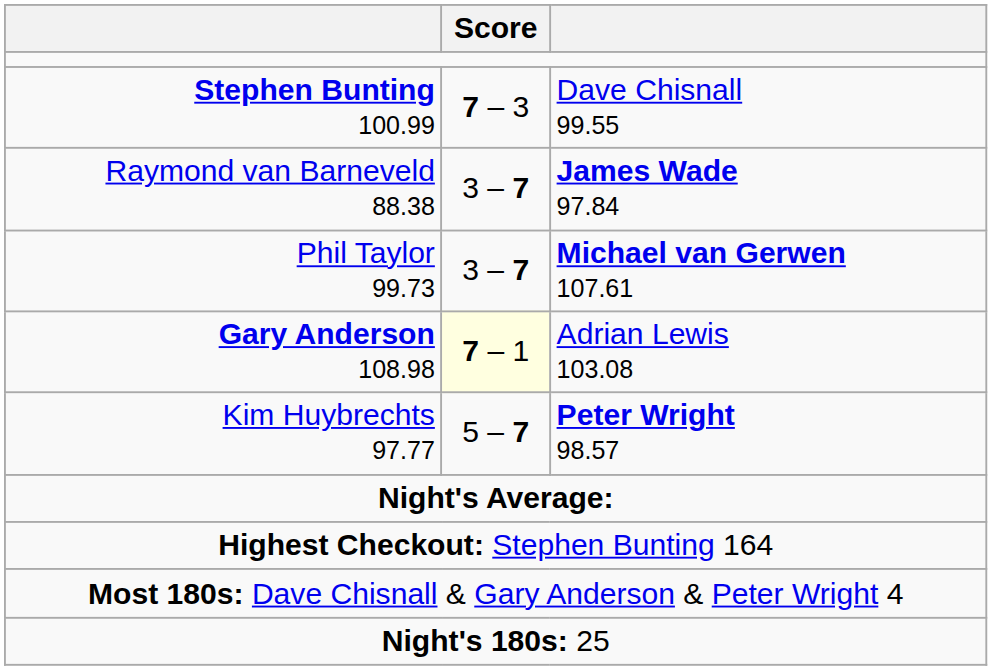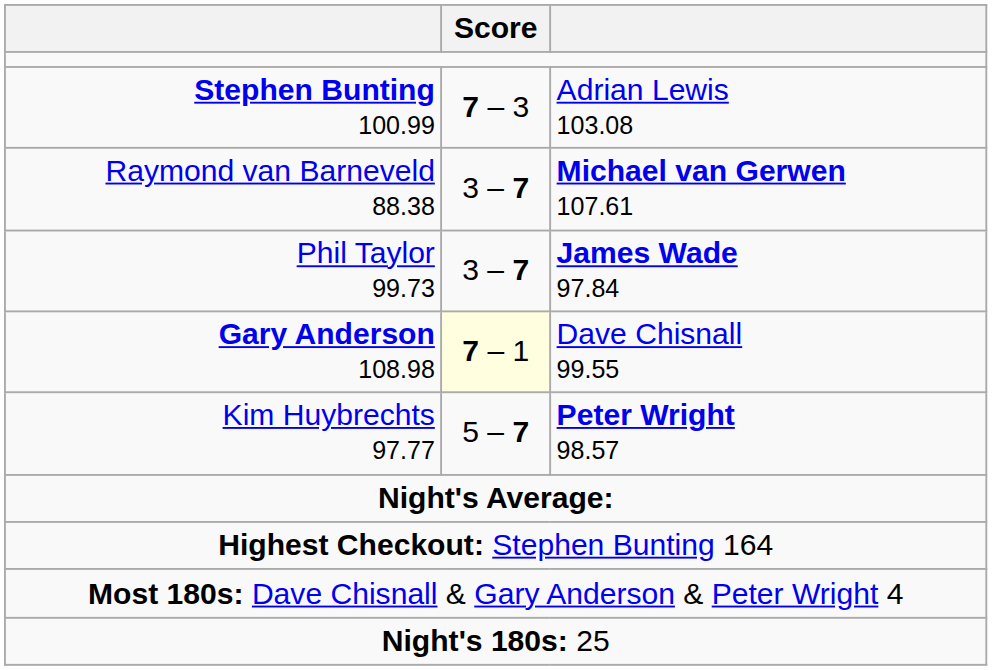 <table class=wikitable style="text-align:center">
 <tr>
 <th width=225></th>
 <th width=50>Score</th>
 <th width=225></th>
 </tr>
 <tr align=centre>
 <td colspan="3"></td>
 </tr>
 <tr align=left>
 <td align=right><strong><a href='#'>Stephen Bunting</a></strong>  <br><small><span>100.99</span></small></td>
 <td align=center><strong>7</strong> – 3</td>
-<td> <a href='#'>Dave Chisnall</a> <br><small><span>99.55</span></small></td>
+<td> <a href='#'>Adrian Lewis</a> <br><small><span>103.08</span></small></td>
 </tr>
 <tr align=left>
 <td align=right><a href='#'>Raymond van Barneveld</a>  <br><small><span>88.38</span></small></td>
 <td align=center>3 – <strong>7</strong></td>
-<td> <strong><a href='#'>James Wade</a></strong> <br><small><span>97.84</span></small></td>
+<td> <strong><a href='#'>Michael van Gerwen</a></strong><br><small><span>107.61</span></small></td>
 </tr>
 <tr align=left>
 <td align=right><a href='#'>Phil Taylor</a>  <br><small><span>99.73</span></small></td>
 <td align=center>3 – <strong>7</strong></td>
-<td> <strong><a href='#'>Michael van Gerwen</a></strong><br><small><span>107.61</span></small></td>
+<td> <strong><a href='#'>James Wade</a></strong> <br><small><span>97.84</span></small></td>
 </tr>
 <tr align=left>
 <td align=right><strong><a href='#'>Gary Anderson</a></strong> <br><small><span>108.98</span></small></td>
 <td align=center style="background: lightyellow;"><strong>7</strong> – 1</td>
-<td> <a href='#'>Adrian Lewis</a> <br><small><span>103.08</span></small></td>
+<td> <a href='#'>Dave Chisnall</a> <br><small><span>99.55</span></small></td>
 </tr>
 <tr align=left>
 <td align=right><a href='#'>Kim Huybrechts</a>  <br><small><span>97.77</span></small></td>
 <td align=center>5 – <strong>7</strong></td>
 <td> <strong><a href='#'>Peter Wright</a></strong> <br><small><span>98.57</span></small></td>
 </tr>
 <tr align=center>
 <td colspan="3"><strong>Night's Average:</strong> </td>
 </tr>
 <tr align=center>
 <td colspan="3"><strong>Highest Checkout:</strong>  <a href='#'>Stephen Bunting</a> 164</td>
 </tr>
 <tr align=center>
 <td colspan="3"><strong>Most 180s:</strong>  <a href='#'>Dave Chisnall</a> &  <a href='#'>Gary Anderson</a> &  <a href='#'>Peter Wright</a> 4</td>
 </tr>
 <tr align=center>
 <td colspan="3"><strong>Night's 180s:</strong> 25</td>
 </tr>
 </table>
